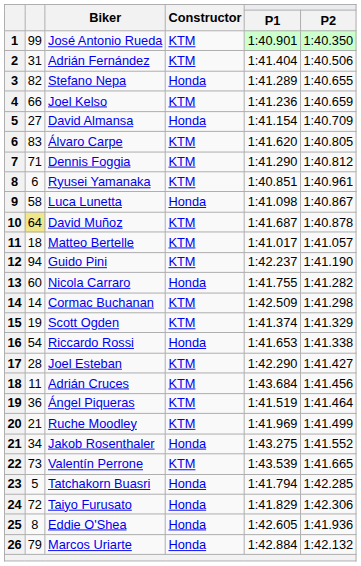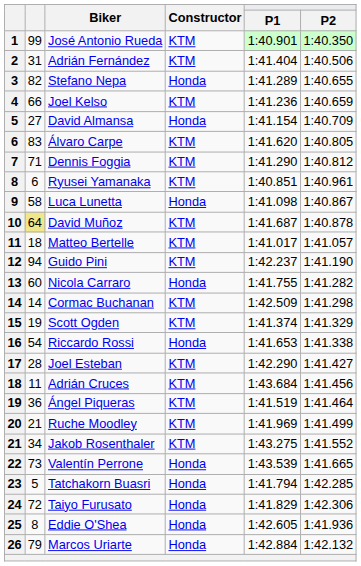 <table class="wikitable sortable" style="font-size: 85%;">
 <tr>
 <th rowspan="2"></th>
 <th rowspan="2"></th>
 <th rowspan="2">Biker</th>
 <th rowspan="2">Constructor</th>
 <th colspan="3" style="background:#eaecf0; text-align:center;"></th>
 </tr>
 <tr>
 <th scope="col">P1</th>
 <th scope="col">P2</th>
 </tr>
 <tr>
 <th scope="row">1</th>
 <td align="center">99</td>
 <td> <a href='#'>José Antonio Rueda</a></td>
 <td><a href='#'>KTM</a></td>
 <td style="background:#ccffcc;">1:40.901</td>
 <td style="background:#ccffcc;">1:40.350</td>
 </tr>
 <tr>
 <th scope="row">2</th>
 <td align="center">31</td>
 <td> <a href='#'>Adrián Fernández</a></td>
 <td><a href='#'>KTM</a></td>
 <td>1:41.404</td>
 <td>1:40.506</td>
 </tr>
 <tr>
 <th scope="row">3</th>
 <td align="center">82</td>
 <td> <a href='#'>Stefano Nepa</a></td>
 <td><a href='#'>Honda</a></td>
 <td>1:41.289</td>
 <td>1:40.655</td>
 </tr>
 <tr>
 <th scope="row">4</th>
 <td align="center">66</td>
 <td> <a href='#'>Joel Kelso</a></td>
 <td><a href='#'>KTM</a></td>
 <td>1:41.236</td>
 <td>1:40.659</td>
 </tr>
 <tr>
 <th scope="row">5</th>
 <td align="center">27</td>
 <td> <a href='#'>David Almansa</a></td>
 <td><a href='#'>Honda</a></td>
 <td>1:41.154</td>
 <td>1:40.709</td>
 </tr>
 <tr>
 <th scope="row">6</th>
 <td align="center">83</td>
 <td> <a href='#'>Álvaro Carpe</a></td>
 <td><a href='#'>KTM</a></td>
 <td>1:41.620</td>
 <td>1:40.805</td>
 </tr>
 <tr>
 <th scope="row">7</th>
 <td align="center">71</td>
 <td> <a href='#'>Dennis Foggia</a></td>
 <td><a href='#'>KTM</a></td>
 <td>1:41.290</td>
 <td>1:40.812</td>
 </tr>
 <tr>
 <th scope="row">8</th>
 <td align="center">6</td>
 <td> <a href='#'>Ryusei Yamanaka</a></td>
 <td><a href='#'>KTM</a></td>
 <td>1:40.851</td>
 <td>1:40.961</td>
 </tr>
 <tr>
 <th scope="row">9</th>
 <td align="center">58</td>
 <td> <a href='#'>Luca Lunetta</a></td>
 <td><a href='#'>Honda</a></td>
 <td>1:41.098</td>
 <td>1:40.867</td>
 </tr>
 <tr>
 <th scope="row">10</th>
 <td align="center" style="background: khaki;">64</td>
 <td> <a href='#'>David Muñoz</a></td>
 <td><a href='#'>KTM</a></td>
 <td>1:41.687</td>
 <td>1:40.878</td>
 </tr>
 <tr>
 <th scope="row">11</th>
 <td align="center">18</td>
 <td> <a href='#'>Matteo Bertelle</a></td>
 <td><a href='#'>KTM</a></td>
 <td>1:41.017</td>
 <td>1:41.057</td>
 </tr>
 <tr>
 <th scope="row">12</th>
 <td align="center">94</td>
 <td> <a href='#'>Guido Pini</a></td>
 <td><a href='#'>KTM</a></td>
 <td>1:42.237</td>
 <td>1:41.190</td>
 </tr>
 <tr>
 <th scope="row">13</th>
 <td align="center">60</td>
 <td> <a href='#'>Nicola Carraro</a></td>
 <td><a href='#'>Honda</a></td>
 <td>1:41.755</td>
 <td>1:41.282</td>
 </tr>
 <tr>
 <th scope="row">14</th>
 <td align="center">14</td>
 <td> <a href='#'>Cormac Buchanan</a></td>
 <td><a href='#'>KTM</a></td>
 <td>1:42.509</td>
 <td>1:41.298</td>
 </tr>
 <tr>
 <th scope="row">15</th>
 <td align="center">19</td>
 <td> <a href='#'>Scott Ogden</a></td>
 <td><a href='#'>KTM</a></td>
 <td>1:41.374</td>
 <td>1:41.329</td>
 </tr>
 <tr>
 <th scope="row">16</th>
 <td align="center">54</td>
 <td> <a href='#'>Riccardo Rossi</a></td>
 <td><a href='#'>Honda</a></td>
 <td>1:41.653</td>
 <td>1:41.338</td>
 </tr>
 <tr>
 <th scope="row">17</th>
 <td align="center">28</td>
 <td> <a href='#'>Joel Esteban</a></td>
 <td><a href='#'>KTM</a></td>
 <td>1:42.290</td>
 <td>1:41.427</td>
 </tr>
 <tr>
 <th scope="row">18</th>
 <td align="center">11</td>
 <td> <a href='#'>Adrián Cruces</a></td>
 <td><a href='#'>KTM</a></td>
 <td>1:43.684</td>
 <td>1:41.456</td>
 </tr>
 <tr>
 <th scope="row">19</th>
 <td align="center">36</td>
 <td> <a href='#'>Ángel Piqueras</a></td>
 <td><a href='#'>KTM</a></td>
 <td>1:41.519</td>
 <td>1:41.464</td>
 </tr>
 <tr>
 <th scope="row">20</th>
 <td align="center">21</td>
 <td> <a href='#'>Ruche Moodley</a></td>
 <td><a href='#'>KTM</a></td>
 <td>1:41.969</td>
 <td>1:41.499</td>
 </tr>
 <tr>
 <th scope="row">21</th>
 <td align="center">34</td>
 <td> <a href='#'>Jakob Rosenthaler</a></td>
-<td><a href='#'>Honda</a></td>
+<td><a href='#'>KTM</a></td>
 <td>1:43.275</td>
 <td>1:41.552</td>
 </tr>
 <tr>
 <th scope="row">22</th>
 <td align="center">73</td>
 <td> <a href='#'>Valentín Perrone</a></td>
-<td><a href='#'>KTM</a></td>
+<td><a href='#'>Honda</a></td>
 <td>1:43.539</td>
 <td>1:41.665</td>
 </tr>
 <tr>
 <th scope="row">23</th>
 <td align="center">5</td>
 <td> <a href='#'>Tatchakorn Buasri</a></td>
 <td><a href='#'>Honda</a></td>
 <td>1:41.794</td>
 <td>1:42.285</td>
 </tr>
 <tr>
 <th scope="row">24</th>
 <td align="center">72</td>
 <td> <a href='#'>Taiyo Furusato</a></td>
 <td><a href='#'>Honda</a></td>
 <td>1:41.829</td>
 <td>1:42.306</td>
 </tr>
 <tr>
 <th scope="row">25</th>
 <td align="center">8</td>
 <td> <a href='#'>Eddie O'Shea</a></td>
 <td><a href='#'>Honda</a></td>
 <td>1:42.605</td>
 <td>1:41.936</td>
 </tr>
 <tr>
 <th scope="row">26</th>
 <td align="center">79</td>
 <td> <a href='#'>Marcos Uriarte</a></td>
 <td><a href='#'>Honda</a></td>
 <td>1:42.884</td>
 <td>1:42.132</td>
 </tr>
 <tr>
 <th colspan="7"></th>
 </tr>
 </table>
